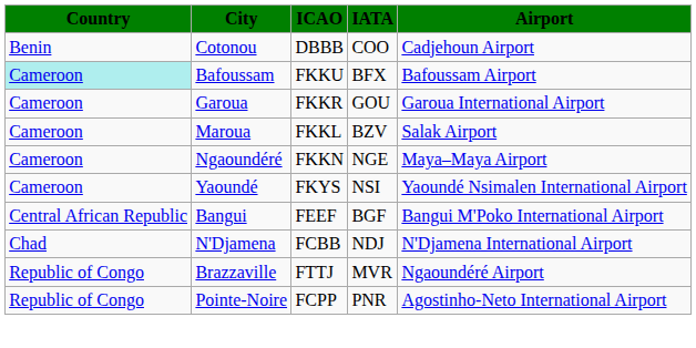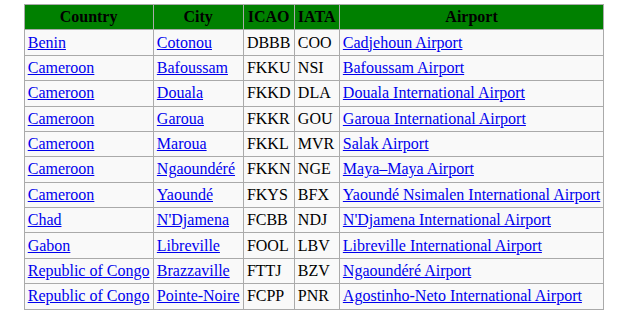 <table class="wikitable" style="margin: 1em auto;">
 <tr>
 <td align="center" style="background: green;"><span><strong>Country</strong></span></td>
 <td align="center" style="background: green;"><span><strong>City</strong></span></td>
 <td align="center" style="background: green;"><span><strong>ICAO</strong></span></td>
 <td align="center" style="background: green;"><span><strong>IATA</strong></span></td>
 <td align="center" style="background: green;"><span><strong>Airport</strong></span></td>
 </tr>
 <tr>
 <td><a href='#'>Benin</a></td>
 <td><a href='#'>Cotonou</a></td>
 <td>DBBB</td>
 <td>COO</td>
 <td><a href='#'>Cadjehoun Airport</a></td>
 </tr>
 <tr>
-<td style="background: paleturquoise;"><a href='#'>Cameroon</a></td>
+<td><a href='#'>Cameroon</a></td>
 <td><a href='#'>Bafoussam</a></td>
 <td>FKKU</td>
-<td>BFX</td>
+<td>NSI</td>
 <td><a href='#'>Bafoussam Airport</a></td>
+</tr>
+<tr>
+<td><a href='#'>Cameroon</a></td>
+<td><a href='#'>Douala</a></td>
+<td>FKKD</td>
+<td>DLA</td>
+<td><a href='#'>Douala International Airport</a></td>
 </tr>
 <tr>
 <td><a href='#'>Cameroon</a></td>
 <td><a href='#'>Garoua</a></td>
 <td>FKKR</td>
 <td>GOU</td>
 <td><a href='#'>Garoua International Airport</a></td>
 </tr>
 <tr>
 <td><a href='#'>Cameroon</a></td>
 <td><a href='#'>Maroua</a></td>
 <td>FKKL</td>
-<td>BZV</td>
+<td>MVR</td>
 <td><a href='#'>Salak Airport</a></td>
 </tr>
 <tr>
 <td><a href='#'>Cameroon</a></td>
 <td><a href='#'>Ngaoundéré</a></td>
 <td>FKKN</td>
 <td>NGE</td>
 <td><a href='#'>Maya–Maya Airport</a></td>
 </tr>
 <tr>
 <td><a href='#'>Cameroon</a></td>
 <td><a href='#'>Yaoundé</a></td>
 <td>FKYS</td>
-<td>NSI</td>
+<td>BFX</td>
 <td><a href='#'>Yaoundé Nsimalen International Airport</a></td>
-</tr>
-<tr>
-<td><a href='#'>Central African Republic</a></td>
-<td><a href='#'>Bangui</a></td>
-<td>FEEF</td>
-<td>BGF</td>
-<td><a href='#'>Bangui M'Poko International Airport</a></td>
 </tr>
 <tr>
 <td><a href='#'>Chad</a></td>
 <td><a href='#'>N'Djamena</a></td>
 <td>FCBB</td>
 <td>NDJ</td>
 <td><a href='#'>N'Djamena International Airport</a></td>
 </tr>
 <tr>
+<td><a href='#'>Gabon</a></td>
+<td><a href='#'>Libreville</a></td>
+<td>FOOL</td>
+<td>LBV</td>
+<td><a href='#'>Libreville International Airport</a></td>
+</tr>
+<tr>
 <td><a href='#'>Republic of Congo</a></td>
 <td><a href='#'>Brazzaville</a></td>
 <td>FTTJ</td>
-<td>MVR</td>
+<td>BZV</td>
 <td><a href='#'>Ngaoundéré Airport</a></td>
 </tr>
 <tr>
 <td><a href='#'>Republic of Congo</a></td>
 <td><a href='#'>Pointe-Noire</a></td>
 <td>FCPP</td>
 <td>PNR</td>
 <td><a href='#'>Agostinho-Neto International Airport</a></td>
 </tr>
 </table>
